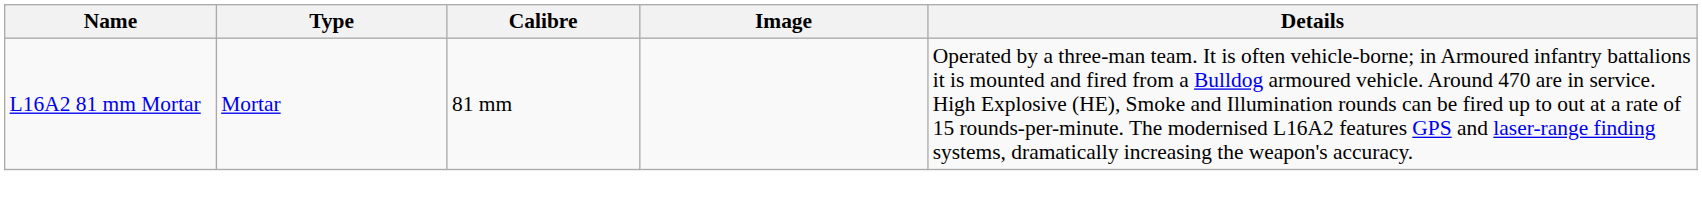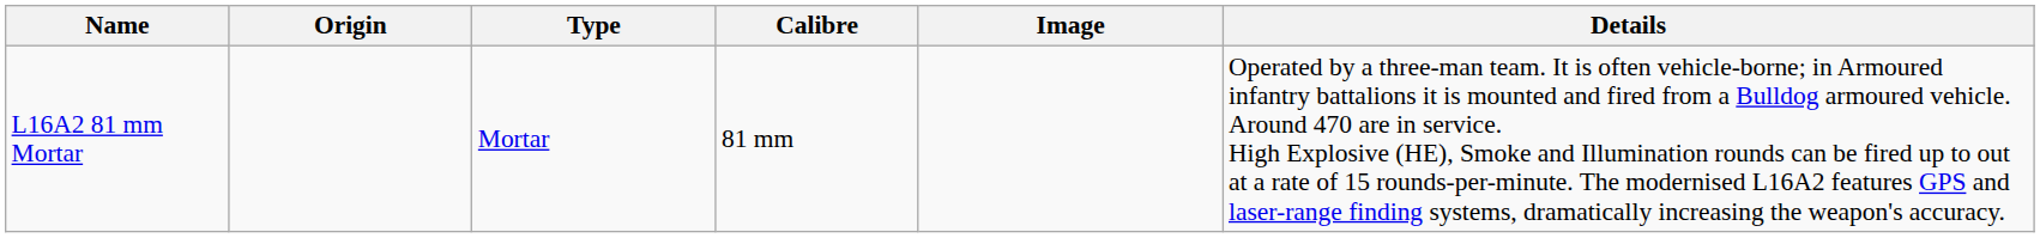 <table class="wikitable" style="margin:auto; width:100%;">
 <tr>
 <th style="text-align: center; width:11%;">Name</th>
+<th style="text-align: center; width:12%;">Origin</th>
 <th style="text-align: center; width:12%;">Type</th>
 <th style="text-align: center; width:10%;">Calibre</th>
 <th style="text-align: center; width:15%;">Image</th>
 <th style="text-align: center; width:40%;">Details</th>
 </tr>
 <tr>
 <td><a href='#'>L16A2 81 mm Mortar</a></td>
+<td></td>
 <td><a href='#'>Mortar</a></td>
 <td>81 mm</td>
 <td></td>
 <td>Operated by a three-man team. It is often vehicle-borne; in Armoured infantry battalions it is mounted and fired from a <a href='#'>Bulldog</a> armoured vehicle. Around 470 are in service.<br>High Explosive (HE), Smoke and Illumination rounds can be fired up to  out at a rate of 15 rounds-per-minute. The modernised L16A2 features <a href='#'>GPS</a> and <a href='#'>laser-range finding</a> systems, dramatically increasing the weapon's accuracy.</td>
 </tr>
 </table>
